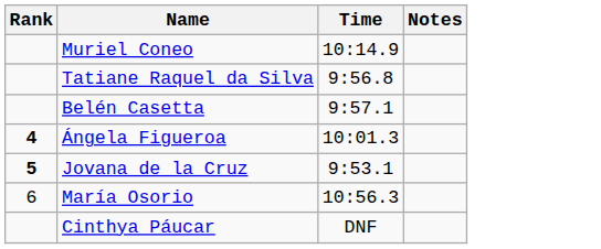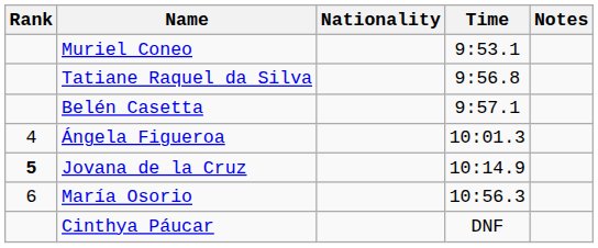 <table class="wikitable sortable" style="text-align:center">
 <tr>
 <th>Rank</th>
 <th>Name</th>
+<th>Nationality</th>
 <th>Time</th>
 <th>Notes</th>
 </tr>
 <tr>
 <td align=center></td>
 <td align=left><a href='#'>Muriel Coneo</a></td>
-<td>10:14.9</td>
+<td align=left></td>
+<td>9:53.1</td>
 <td></td>
 </tr>
 <tr>
 <td align=center></td>
 <td align=left><a href='#'>Tatiane Raquel da Silva</a></td>
+<td align=left></td>
 <td>9:56.8</td>
 <td></td>
 </tr>
 <tr>
 <td align=center></td>
 <td align=left><a href='#'>Belén Casetta</a></td>
+<td align=left></td>
 <td>9:57.1</td>
 <td></td>
 </tr>
 <tr>
-<td align=center><strong>4</strong></td>
+<td align=center>4</td>
 <td align=left><a href='#'>Ángela Figueroa</a></td>
+<td align=left></td>
 <td>10:01.3</td>
 <td></td>
 </tr>
 <tr>
 <td align=center><strong>5</strong></td>
 <td align=left><a href='#'>Jovana de la Cruz</a></td>
-<td>9:53.1</td>
+<td align=left></td>
+<td>10:14.9</td>
 <td></td>
 </tr>
 <tr>
 <td align=center>6</td>
 <td align=left><a href='#'>María Osorio</a></td>
+<td align=left></td>
 <td>10:56.3</td>
 <td></td>
 </tr>
 <tr>
 <td align=center></td>
 <td align=left><a href='#'>Cinthya Páucar</a></td>
+<td align=left></td>
 <td>DNF</td>
 <td></td>
 </tr>
 </table>
